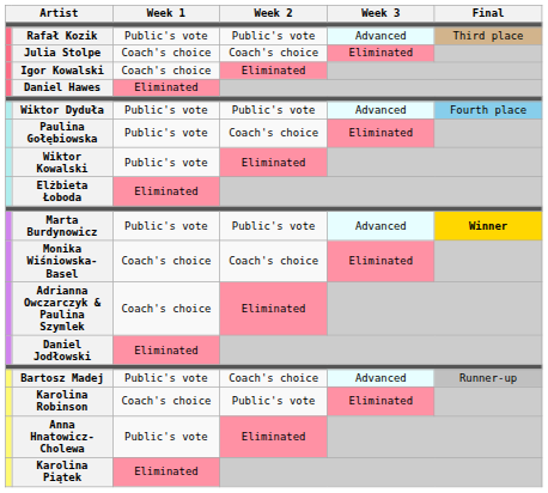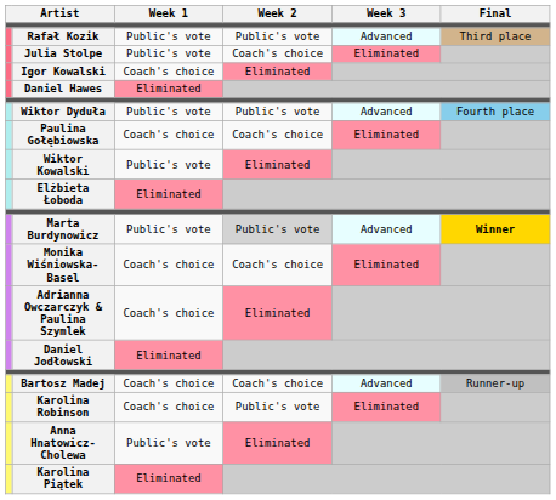 <table class="wikitable" style="font-size:95%; text-align:center; width:100%">
 <tr>
 <th colspan="2" width="16%">Artist</th>
 <th width="16%">Week 1</th>
 <th width="16%">Week 2</th>
 <th width="16%">Week 3</th>
 <th width="16%">Final</th>
 </tr>
 <tr>
 <th colspan="6" style="background:#555"></th>
 </tr>
 <tr>
 <th style="background:#FC6C85"></th>
 <th>Rafał Kozik</th>
 <td>Public's vote</td>
 <td>Public's vote</td>
 <td style="background:#E7FEFF">Advanced</td>
 <td style="background: tan">Third place</td>
 </tr>
 <tr>
 <th style="background:#FC6C85"></th>
 <th>Julia Stolpe</th>
-<td>Coach's choice</td>
+<td>Public's vote</td>
 <td>Coach's choice</td>
 <td style="background:#FF91A4">Eliminated</td>
 <td style="background:#ccc"></td>
 </tr>
 <tr>
 <th style="background:#FC6C85"></th>
 <th>Igor Kowalski</th>
 <td>Coach's choice</td>
 <td style="background:#FF91A4">Eliminated</td>
 <td colspan="2" style="background:#ccc"></td>
 </tr>
 <tr>
 <th style="background:#FC6C85"></th>
 <th>Daniel Hawes</th>
 <td style="background:#FF91A4">Eliminated</td>
 <td colspan="4" style="background:#ccc"></td>
 </tr>
 <tr>
 <th colspan="6" style="background:#555"></th>
 </tr>
 <tr>
 <th style="width:01%; background:#afeeee"></th>
 <th width="15%">Wiktor Dyduła</th>
 <td>Public's vote</td>
 <td>Public's vote</td>
 <td style="background:#E7FEFF">Advanced</td>
 <td style="background: skyblue">Fourth place</td>
 </tr>
 <tr>
 <th style="background:#afeeee"></th>
 <th>Paulina Gołębiowska</th>
-<td>Public's vote</td>
+<td>Coach's choice</td>
 <td>Coach's choice</td>
 <td style="background:#FF91A4">Eliminated</td>
 <td style="background:#ccc"></td>
 </tr>
 <tr>
 <th style="background:#afeeee"></th>
 <th>Wiktor Kowalski</th>
 <td>Public's vote</td>
 <td style="background:#FF91A4">Eliminated</td>
 <td colspan="2" style="background:#ccc"></td>
 </tr>
 <tr>
 <th style="background:#afeeee"></th>
 <th>Elżbieta Łoboda</th>
 <td style="background:#FF91A4">Eliminated</td>
 <td colspan="4" style="background:#ccc"></td>
 </tr>
 <tr>
 <th colspan="6" style="background:#555"></th>
 </tr>
 <tr>
 <th style="background:#d084ee"></th>
 <th>Marta Burdynowicz</th>
 <td>Public's vote</td>
-<td>Public's vote</td>
+<td style="background: lightgrey;">Public's vote</td>
 <td style="background:#E7FEFF">Advanced</td>
 <th style="background: gold">Winner</th>
 </tr>
 <tr>
 <th style="background:#d084ee"></th>
 <th>Monika Wiśniowska-Basel</th>
 <td>Coach's choice</td>
 <td>Coach's choice</td>
 <td style="background:#FF91A4">Eliminated</td>
 <td style="background:#ccc"></td>
 </tr>
 <tr>
 <th style="background:#d084ee"></th>
 <th>Adrianna Owczarczyk & Paulina Szymlek</th>
 <td>Coach's choice</td>
 <td style="background:#FF91A4">Eliminated</td>
 <td colspan="2" style="background:#ccc"></td>
 </tr>
 <tr>
 <th style="background:#d084ee"></th>
 <th>Daniel Jodłowski</th>
 <td style="background:#FF91A4">Eliminated</td>
 <td colspan="4" style="background:#ccc"></td>
 </tr>
 <tr>
 <th colspan="6" style="background:#555"></th>
 </tr>
 <tr>
 <th style="background:#fffa73"></th>
 <th>Bartosz Madej</th>
-<td>Public's vote</td>
+<td>Coach's choice</td>
 <td>Coach's choice</td>
 <td style="background:#E7FEFF">Advanced</td>
 <td style="background: silver">Runner-up</td>
 </tr>
 <tr>
 <th style="background:#fffa73"></th>
 <th>Karolina Robinson</th>
 <td>Coach's choice</td>
 <td>Public's vote</td>
 <td style="background:#FF91A4">Eliminated</td>
 <td style="background:#ccc"></td>
 </tr>
 <tr>
 <th style="background:#fffa73"></th>
 <th>Anna Hnatowicz-Cholewa</th>
 <td>Public's vote</td>
 <td style="background:#FF91A4">Eliminated</td>
 <td colspan="2" style="background:#ccc"></td>
 </tr>
 <tr>
 <th style="background:#fffa73"></th>
 <th>Karolina Piątek</th>
 <td style="background:#FF91A4">Eliminated</td>
 <td colspan="4" style="background:#ccc"></td>
 </tr>
 </table>
